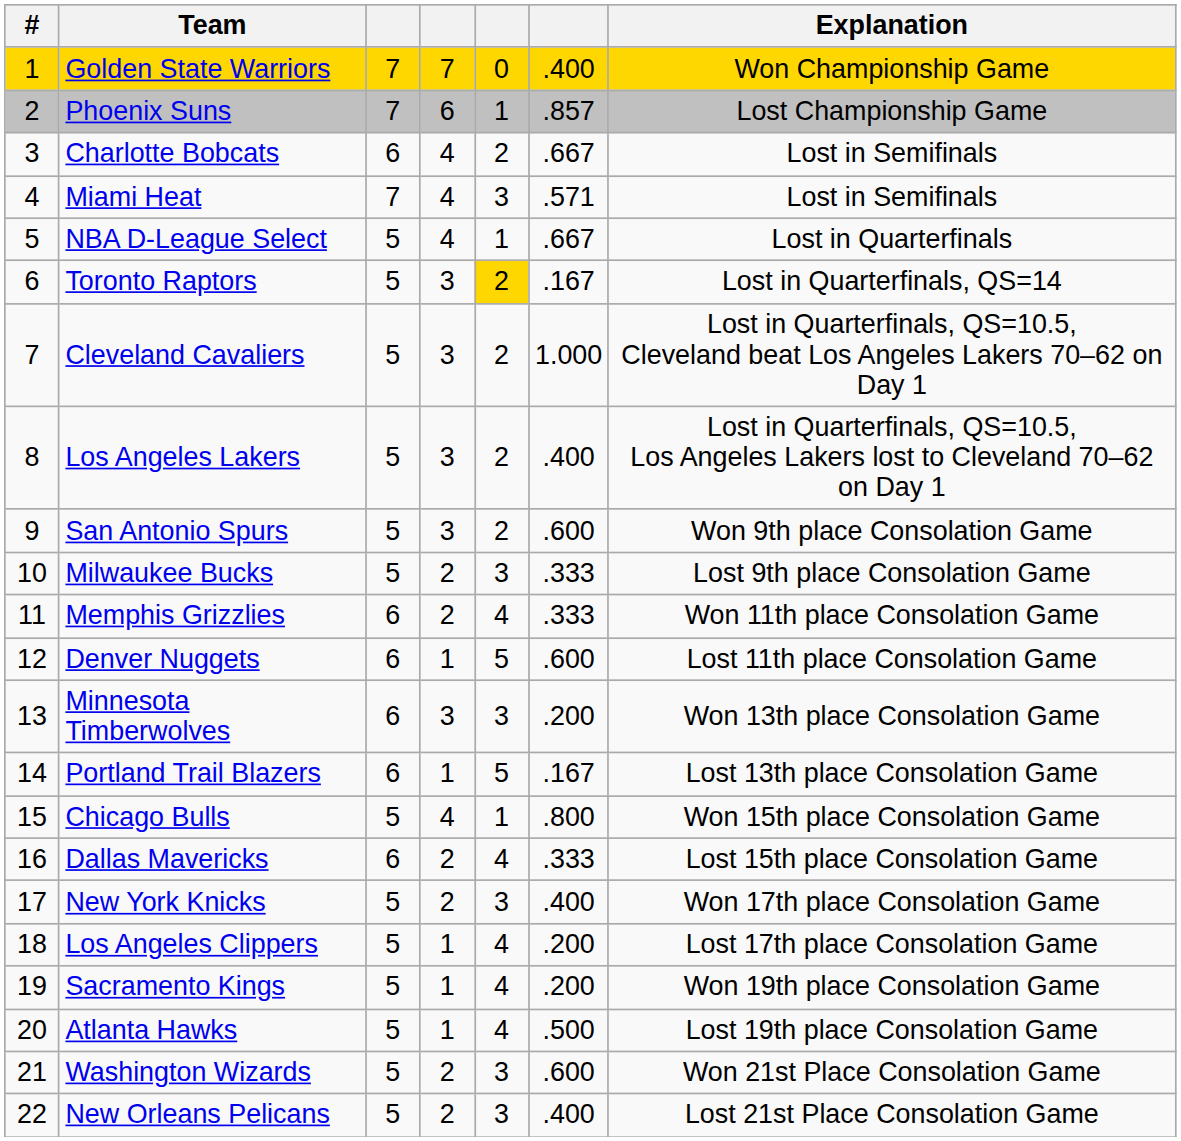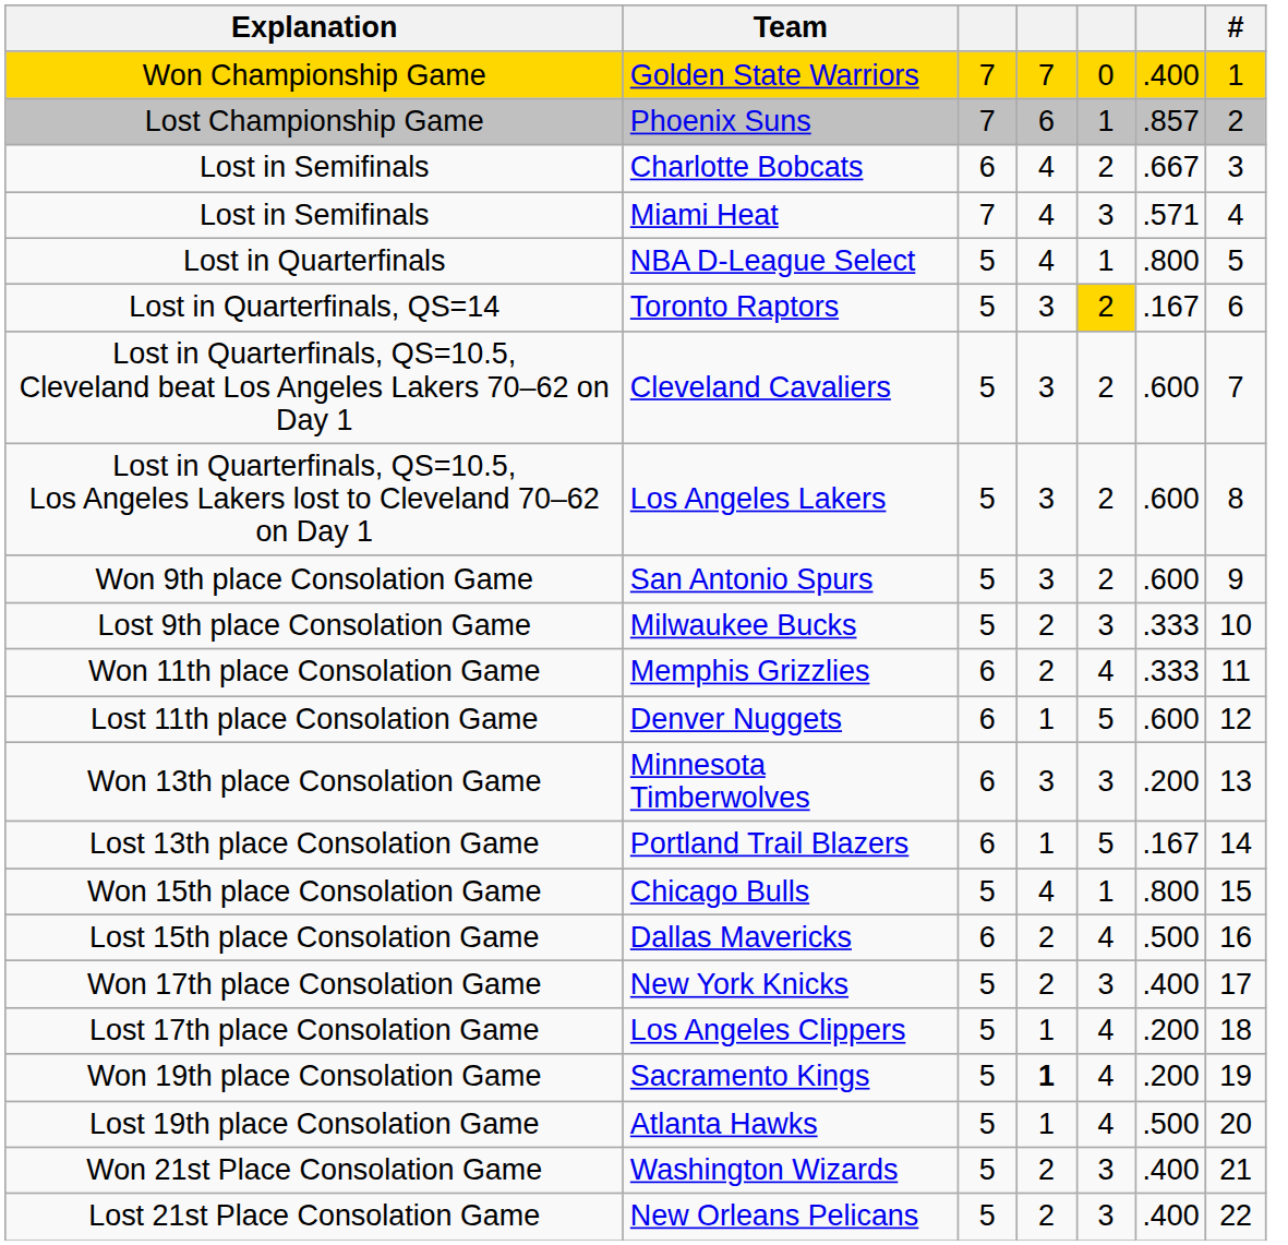 <table class="wikitable" style="text-align:center">
 <tr>
-<th width="25px">#</th>
+<th width="330px">Explanation</th>
 <th width="175px">Team</th>
 <th width="25px"></th>
 <th width="25px"></th>
 <th width="25px"></th>
 <th width="25px"></th>
-<th width="330px">Explanation</th>
+<th width="25px">#</th>
 </tr>
 <tr style="background:gold;">
-<td>1</td>
+<td>Won Championship Game</td>
 <td align="left"><a href='#'>Golden State Warriors</a></td>
 <td>7</td>
 <td>7</td>
 <td>0</td>
 <td>.400</td>
-<td>Won Championship Game</td>
+<td>1</td>
 </tr>
 <tr style="background:silver;">
-<td>2</td>
+<td>Lost Championship Game</td>
 <td align="left"><a href='#'>Phoenix Suns</a></td>
 <td>7</td>
 <td>6</td>
 <td>1</td>
 <td>.857</td>
-<td>Lost Championship Game</td>
+<td>2</td>
 </tr>
 <tr>
-<td>3</td>
+<td>Lost in Semifinals</td>
 <td align="left"><a href='#'>Charlotte Bobcats</a></td>
 <td>6</td>
 <td>4</td>
 <td>2</td>
 <td>.667</td>
-<td>Lost in Semifinals</td>
+<td>3</td>
 </tr>
 <tr>
-<td>4</td>
+<td>Lost in Semifinals</td>
 <td align="left"><a href='#'>Miami Heat</a></td>
 <td>7</td>
 <td>4</td>
 <td>3</td>
 <td>.571</td>
-<td>Lost in Semifinals</td>
+<td>4</td>
 </tr>
 <tr>
-<td>5</td>
+<td>Lost in Quarterfinals</td>
 <td align="left"><a href='#'>NBA D-League Select</a></td>
 <td>5</td>
 <td>4</td>
 <td>1</td>
-<td>.667</td>
-<td>Lost in Quarterfinals</td>
+<td>.800</td>
+<td>5</td>
 </tr>
 <tr>
-<td>6</td>
+<td>Lost in Quarterfinals, QS=14</td>
 <td align="left"><a href='#'>Toronto Raptors</a></td>
 <td>5</td>
 <td>3</td>
 <td style="background: gold;">2</td>
 <td>.167</td>
-<td>Lost in Quarterfinals, QS=14</td>
+<td>6</td>
 </tr>
 <tr>
-<td>7</td>
+<td>Lost in Quarterfinals, QS=10.5,<br> Cleveland beat Los Angeles Lakers 70–62 on Day 1</td>
 <td align="left"><a href='#'>Cleveland Cavaliers</a></td>
 <td>5</td>
 <td>3</td>
 <td>2</td>
-<td>1.000</td>
-<td>Lost in Quarterfinals, QS=10.5,<br> Cleveland beat Los Angeles Lakers 70–62 on Day 1</td>
+<td>.600</td>
+<td>7</td>
 </tr>
 <tr>
-<td>8</td>
+<td>Lost in Quarterfinals, QS=10.5, <br> Los Angeles Lakers lost to Cleveland 70–62 on Day 1</td>
 <td align="left"><a href='#'>Los Angeles Lakers</a></td>
 <td>5</td>
 <td>3</td>
 <td>2</td>
-<td>.400</td>
-<td>Lost in Quarterfinals, QS=10.5, <br> Los Angeles Lakers lost to Cleveland 70–62 on Day 1</td>
+<td>.600</td>
+<td>8</td>
 </tr>
 <tr>
-<td>9</td>
+<td>Won 9th place Consolation Game</td>
 <td align="left"><a href='#'>San Antonio Spurs</a></td>
 <td>5</td>
 <td>3</td>
 <td>2</td>
 <td>.600</td>
-<td>Won 9th place Consolation Game</td>
+<td>9</td>
 </tr>
 <tr>
-<td>10</td>
+<td>Lost 9th place Consolation Game</td>
 <td align="left"><a href='#'>Milwaukee Bucks</a></td>
 <td>5</td>
 <td>2</td>
 <td>3</td>
 <td>.333</td>
-<td>Lost 9th place Consolation Game</td>
+<td>10</td>
 </tr>
 <tr>
-<td>11</td>
+<td>Won 11th place Consolation Game</td>
 <td align="left"><a href='#'>Memphis Grizzlies</a></td>
 <td>6</td>
 <td>2</td>
 <td>4</td>
 <td>.333</td>
-<td>Won 11th place Consolation Game</td>
+<td>11</td>
 </tr>
 <tr>
-<td>12</td>
+<td>Lost 11th place Consolation Game</td>
 <td align="left"><a href='#'>Denver Nuggets</a></td>
 <td>6</td>
 <td>1</td>
 <td>5</td>
 <td>.600</td>
-<td>Lost 11th place Consolation Game</td>
+<td>12</td>
 </tr>
 <tr>
-<td>13</td>
+<td>Won 13th place Consolation Game</td>
 <td align="left"><a href='#'>Minnesota Timberwolves</a></td>
 <td>6</td>
 <td>3</td>
 <td>3</td>
 <td>.200</td>
-<td>Won 13th place Consolation Game</td>
+<td>13</td>
 </tr>
 <tr>
-<td>14</td>
+<td>Lost 13th place Consolation Game</td>
 <td align="left"><a href='#'>Portland Trail Blazers</a></td>
 <td>6</td>
 <td>1</td>
 <td>5</td>
 <td>.167</td>
-<td>Lost 13th place Consolation Game</td>
+<td>14</td>
 </tr>
 <tr>
-<td>15</td>
+<td>Won 15th place Consolation Game</td>
 <td align="left"><a href='#'>Chicago Bulls</a></td>
 <td>5</td>
 <td>4</td>
 <td>1</td>
 <td>.800</td>
-<td>Won 15th place Consolation Game</td>
+<td>15</td>
 </tr>
 <tr>
-<td>16</td>
+<td>Lost 15th place Consolation Game</td>
 <td align="left"><a href='#'>Dallas Mavericks</a></td>
 <td>6</td>
 <td>2</td>
 <td>4</td>
-<td>.333</td>
-<td>Lost 15th place Consolation Game</td>
+<td>.500</td>
+<td>16</td>
 </tr>
 <tr>
-<td>17</td>
+<td>Won 17th place Consolation Game</td>
 <td align="left"><a href='#'>New York Knicks</a></td>
 <td>5</td>
 <td>2</td>
 <td>3</td>
 <td>.400</td>
-<td>Won 17th place Consolation Game</td>
+<td>17</td>
 </tr>
 <tr>
-<td>18</td>
+<td>Lost 17th place Consolation Game</td>
 <td align="left"><a href='#'>Los Angeles Clippers</a></td>
 <td>5</td>
 <td>1</td>
 <td>4</td>
 <td>.200</td>
-<td>Lost 17th place Consolation Game</td>
+<td>18</td>
 </tr>
 <tr>
-<td>19</td>
+<td>Won 19th place Consolation Game</td>
 <td align="left"><a href='#'>Sacramento Kings</a></td>
 <td>5</td>
-<td>1</td>
+<td><strong>1</strong></td>
 <td>4</td>
 <td>.200</td>
-<td>Won 19th place Consolation Game</td>
+<td>19</td>
 </tr>
 <tr>
-<td>20</td>
+<td>Lost 19th place Consolation Game</td>
 <td align="left"><a href='#'>Atlanta Hawks</a></td>
 <td>5</td>
 <td>1</td>
 <td>4</td>
 <td>.500</td>
-<td>Lost 19th place Consolation Game</td>
+<td>20</td>
 </tr>
 <tr>
-<td>21</td>
+<td>Won 21st Place Consolation Game</td>
 <td align="left"><a href='#'>Washington Wizards</a></td>
 <td>5</td>
 <td>2</td>
 <td>3</td>
-<td>.600</td>
-<td>Won 21st Place Consolation Game</td>
+<td>.400</td>
+<td>21</td>
 </tr>
 <tr>
-<td>22</td>
+<td>Lost 21st Place Consolation Game</td>
 <td align="left"><a href='#'>New Orleans Pelicans</a></td>
 <td>5</td>
 <td>2</td>
 <td>3</td>
 <td>.400</td>
-<td>Lost 21st Place Consolation Game</td>
+<td>22</td>
 </tr>
 </table>
